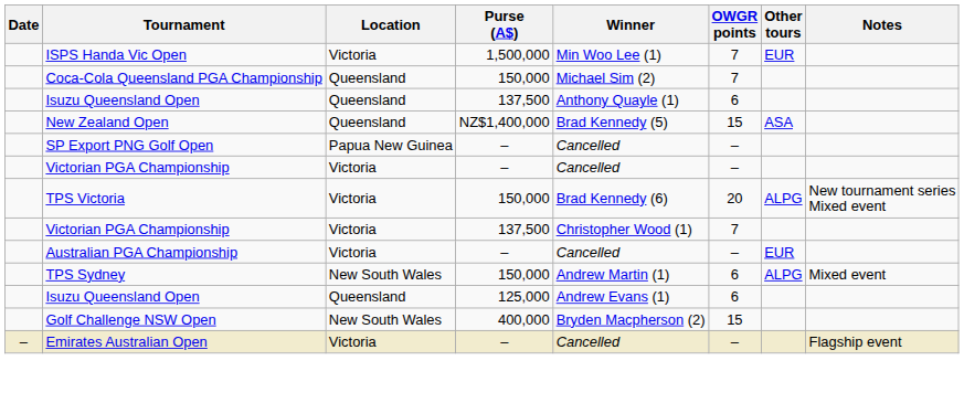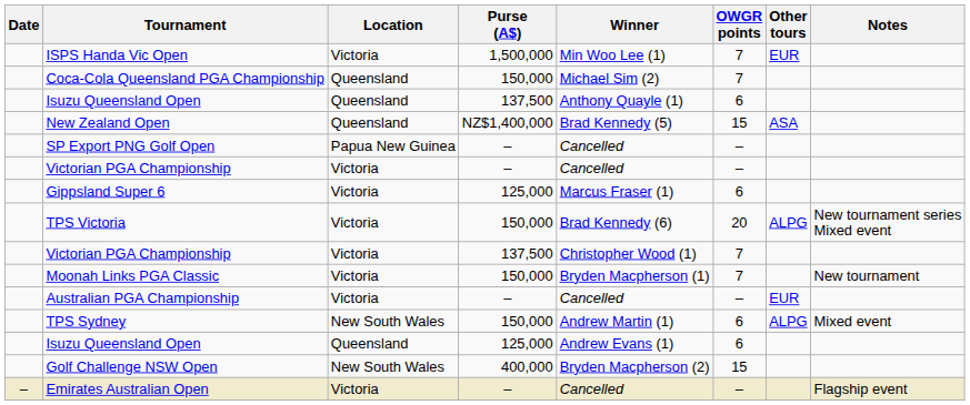 <table class="wikitable" style="font-size:95%">
 <tr>
 <th>Date</th>
 <th>Tournament</th>
 <th>Location</th>
 <th>Purse<br>(<a href='#'>A$</a>)</th>
 <th>Winner</th>
 <th><a href='#'>OWGR</a><br>points</th>
 <th>Other<br>tours</th>
 <th>Notes</th>
 </tr>
 <tr>
 <td></td>
 <td><a href='#'>ISPS Handa Vic Open</a></td>
 <td>Victoria</td>
 <td align=right>1,500,000</td>
 <td> <a href='#'>Min Woo Lee</a> (1)</td>
 <td align=center>7</td>
 <td><a href='#'>EUR</a></td>
 <td></td>
 </tr>
 <tr>
 <td></td>
 <td><a href='#'>Coca-Cola Queensland PGA Championship</a></td>
 <td>Queensland</td>
 <td align=right>150,000</td>
 <td> <a href='#'>Michael Sim</a> (2)</td>
 <td align=center>7</td>
 <td></td>
 <td></td>
 </tr>
 <tr>
 <td></td>
 <td><a href='#'>Isuzu Queensland Open</a></td>
 <td>Queensland</td>
 <td align=right>137,500</td>
 <td> <a href='#'>Anthony Quayle</a> (1)</td>
 <td align=center>6</td>
 <td></td>
 <td></td>
 </tr>
 <tr>
 <td></td>
 <td><a href='#'>New Zealand Open</a></td>
 <td>Queensland</td>
 <td align=right>NZ$1,400,000</td>
 <td> <a href='#'>Brad Kennedy</a> (5)</td>
 <td align=center>15</td>
 <td><a href='#'>ASA</a></td>
 <td></td>
 </tr>
 <tr>
 <td><s></s><br><s></s></td>
 <td><a href='#'>SP Export PNG Golf Open</a></td>
 <td>Papua New Guinea</td>
 <td align=center>–</td>
 <td><em>Cancelled</em></td>
 <td align=center>–</td>
 <td></td>
 <td></td>
 </tr>
 <tr>
 <td><s></s></td>
 <td><a href='#'>Victorian PGA Championship</a></td>
 <td>Victoria</td>
 <td align=center>–</td>
 <td><em>Cancelled</em></td>
 <td align=center>–</td>
 <td></td>
 <td></td>
 </tr>
 <tr>
+<td><br><s></s></td>
+<td><a href='#'>Gippsland Super 6</a></td>
+<td>Victoria</td>
+<td align=right>125,000</td>
+<td> <a href='#'>Marcus Fraser</a> (1)</td>
+<td align=center>6</td>
+<td></td>
+<td></td>
+</tr>
+<tr>
 <td></td>
 <td><a href='#'>TPS Victoria</a></td>
 <td>Victoria</td>
 <td align=right>150,000</td>
 <td> <a href='#'>Brad Kennedy</a> (6)</td>
 <td align=center>20</td>
 <td><a href='#'>ALPG</a></td>
 <td>New tournament series<br>Mixed event</td>
 </tr>
 <tr>
 <td></td>
 <td><a href='#'>Victorian PGA Championship</a></td>
 <td>Victoria</td>
 <td align=right>137,500</td>
 <td> <a href='#'>Christopher Wood</a> (1)</td>
 <td align=center>7</td>
 <td></td>
 <td></td>
+</tr>
+<tr>
+<td></td>
+<td><a href='#'>Moonah Links PGA Classic</a></td>
+<td>Victoria</td>
+<td align=right>150,000</td>
+<td> <a href='#'>Bryden Macpherson</a> (1)</td>
+<td align=center>7</td>
+<td></td>
+<td>New tournament</td>
 </tr>
 <tr>
 <td><s></s><br><s></s></td>
 <td><a href='#'>Australian PGA Championship</a></td>
 <td>Victoria</td>
 <td align=center>–</td>
 <td><em>Cancelled</em></td>
 <td align=center>–</td>
 <td><a href='#'>EUR</a></td>
 <td></td>
 </tr>
 <tr>
 <td></td>
 <td><a href='#'>TPS Sydney</a></td>
 <td>New South Wales</td>
 <td align=right>150,000</td>
 <td> <a href='#'>Andrew Martin</a> (1)</td>
 <td align=center>6</td>
 <td><a href='#'>ALPG</a></td>
 <td>Mixed event</td>
 </tr>
 <tr>
 <td></td>
 <td><a href='#'>Isuzu Queensland Open</a></td>
 <td>Queensland</td>
 <td align=right>125,000</td>
 <td> <a href='#'>Andrew Evans</a> (1)</td>
 <td align=center>6</td>
 <td></td>
 <td></td>
 </tr>
 <tr>
 <td></td>
 <td><a href='#'>Golf Challenge NSW Open</a></td>
 <td>New South Wales</td>
 <td align=right>400,000</td>
 <td> <a href='#'>Bryden Macpherson</a> (2)</td>
 <td align=center>15</td>
 <td></td>
 <td></td>
 </tr>
 <tr style="background:#f2ecce;">
 <td align=center>–</td>
 <td><a href='#'>Emirates Australian Open</a></td>
 <td>Victoria</td>
 <td align=center>–</td>
 <td><em>Cancelled</em></td>
 <td align=center>–</td>
 <td></td>
 <td>Flagship event</td>
 </tr>
 </table>
